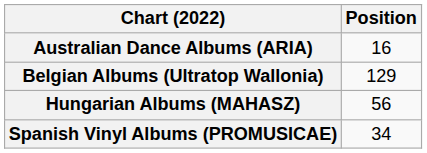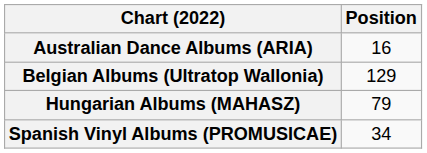 <table class="wikitable sortable plainrowheaders" style="text-align:center">
 <tr>
 <th scope="col">Chart (2022)</th>
 <th scope="col">Position</th>
 </tr>
 <tr>
 <th scope="row">Australian Dance Albums (ARIA)</th>
 <td>16</td>
 </tr>
 <tr>
 <th scope="row">Belgian Albums (Ultratop Wallonia)</th>
 <td>129</td>
 </tr>
 <tr>
 <th scope="row">Hungarian Albums (MAHASZ)</th>
-<td>56</td>
+<td>79</td>
 </tr>
 <tr>
 <th scope="row">Spanish Vinyl Albums (PROMUSICAE)</th>
 <td>34</td>
 </tr>
 </table>
